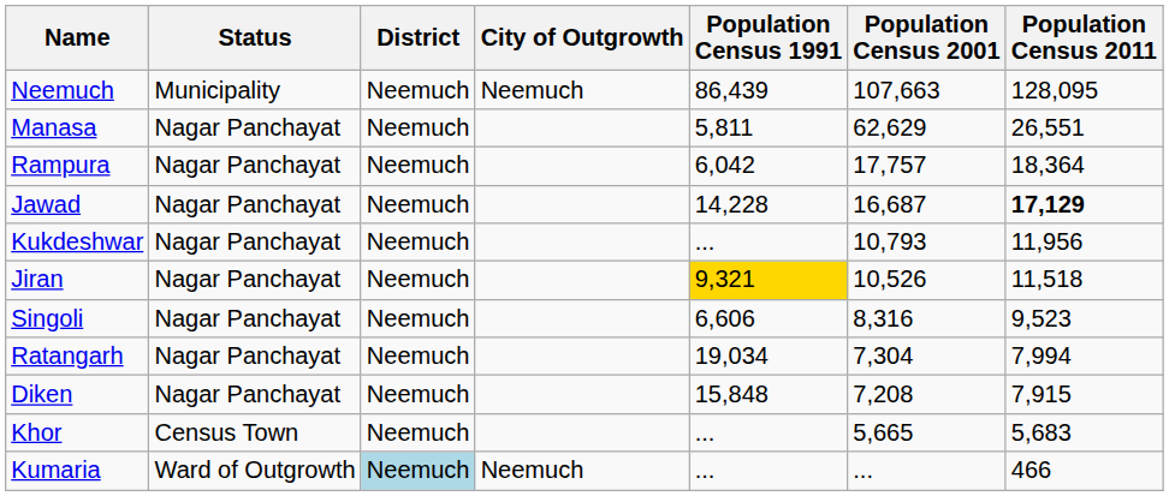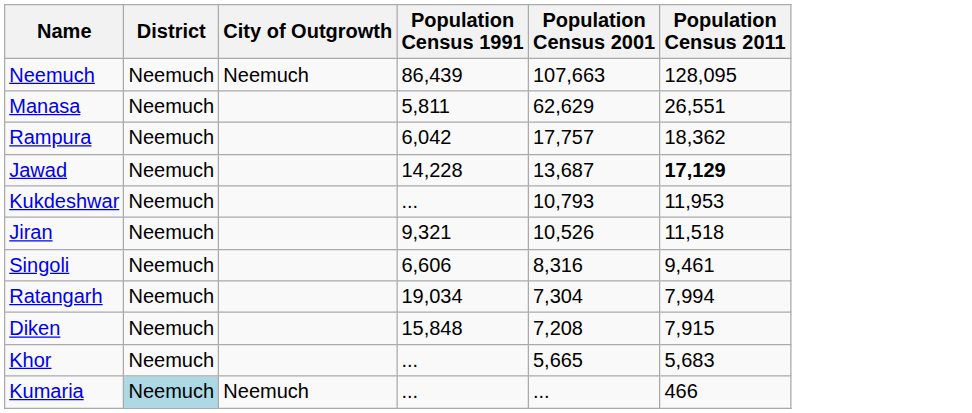 <table class="wikitable sortable">
 <tr>
 <th>Name</th>
-<th>Status</th>
 <th>District</th>
 <th>City of Outgrowth</th>
 <th>Population<br>Census 1991</th>
 <th>Population<br>Census 2001</th>
 <th>Population<br>Census 2011</th>
 </tr>
 <tr>
 <td><a href='#'>Neemuch</a></td>
-<td>Municipality</td>
 <td>Neemuch</td>
 <td>Neemuch</td>
 <td>86,439</td>
 <td>107,663</td>
 <td>128,095</td>
 </tr>
 <tr>
 <td><a href='#'>Manasa</a></td>
-<td>Nagar Panchayat</td>
 <td>Neemuch</td>
 <td></td>
 <td>5,811</td>
 <td>62,629</td>
 <td>26,551</td>
 </tr>
 <tr>
 <td><a href='#'>Rampura</a></td>
-<td>Nagar Panchayat</td>
 <td>Neemuch</td>
 <td></td>
 <td>6,042</td>
 <td>17,757</td>
-<td>18,364</td>
+<td>18,362</td>
 </tr>
 <tr>
 <td><a href='#'>Jawad</a></td>
-<td>Nagar Panchayat</td>
 <td>Neemuch</td>
 <td></td>
 <td>14,228</td>
-<td>16,687</td>
+<td>13,687</td>
 <td><strong>17,129</strong></td>
 </tr>
 <tr>
 <td><a href='#'>Kukdeshwar</a></td>
-<td>Nagar Panchayat</td>
 <td>Neemuch</td>
 <td></td>
 <td>...</td>
 <td>10,793</td>
-<td>11,956</td>
+<td>11,953</td>
 </tr>
 <tr>
 <td><a href='#'>Jiran</a></td>
-<td>Nagar Panchayat</td>
 <td>Neemuch</td>
 <td></td>
-<td style="background: gold;">9,321</td>
+<td>9,321</td>
 <td>10,526</td>
 <td>11,518</td>
 </tr>
 <tr>
 <td><a href='#'>Singoli</a></td>
-<td>Nagar Panchayat</td>
 <td>Neemuch</td>
 <td></td>
 <td>6,606</td>
 <td>8,316</td>
-<td>9,523</td>
+<td>9,461</td>
 </tr>
 <tr>
 <td><a href='#'>Ratangarh</a></td>
-<td>Nagar Panchayat</td>
 <td>Neemuch</td>
 <td></td>
 <td>19,034</td>
 <td>7,304</td>
 <td>7,994</td>
 </tr>
 <tr>
 <td><a href='#'>Diken</a></td>
-<td>Nagar Panchayat</td>
 <td>Neemuch</td>
 <td></td>
 <td>15,848</td>
 <td>7,208</td>
 <td>7,915</td>
 </tr>
 <tr>
 <td><a href='#'>Khor</a></td>
-<td>Census Town</td>
 <td>Neemuch</td>
 <td></td>
 <td>...</td>
 <td>5,665</td>
 <td>5,683</td>
 </tr>
 <tr>
 <td><a href='#'>Kumaria</a></td>
-<td>Ward of Outgrowth</td>
 <td style="background: lightblue;">Neemuch</td>
 <td>Neemuch</td>
 <td>...</td>
 <td>...</td>
 <td>466</td>
 </tr>
 </table>
